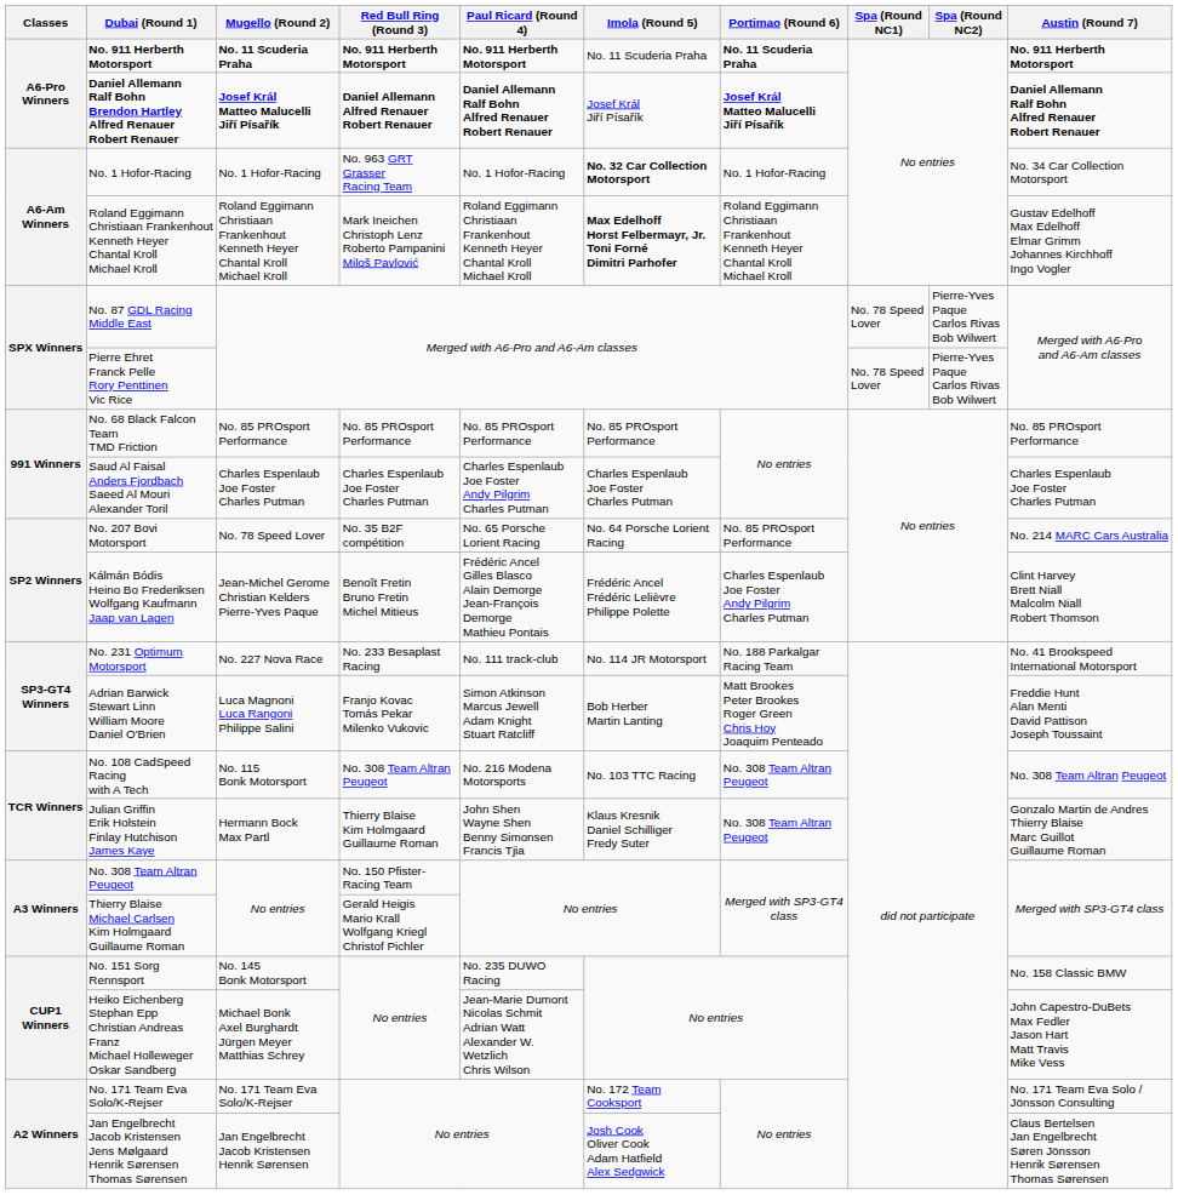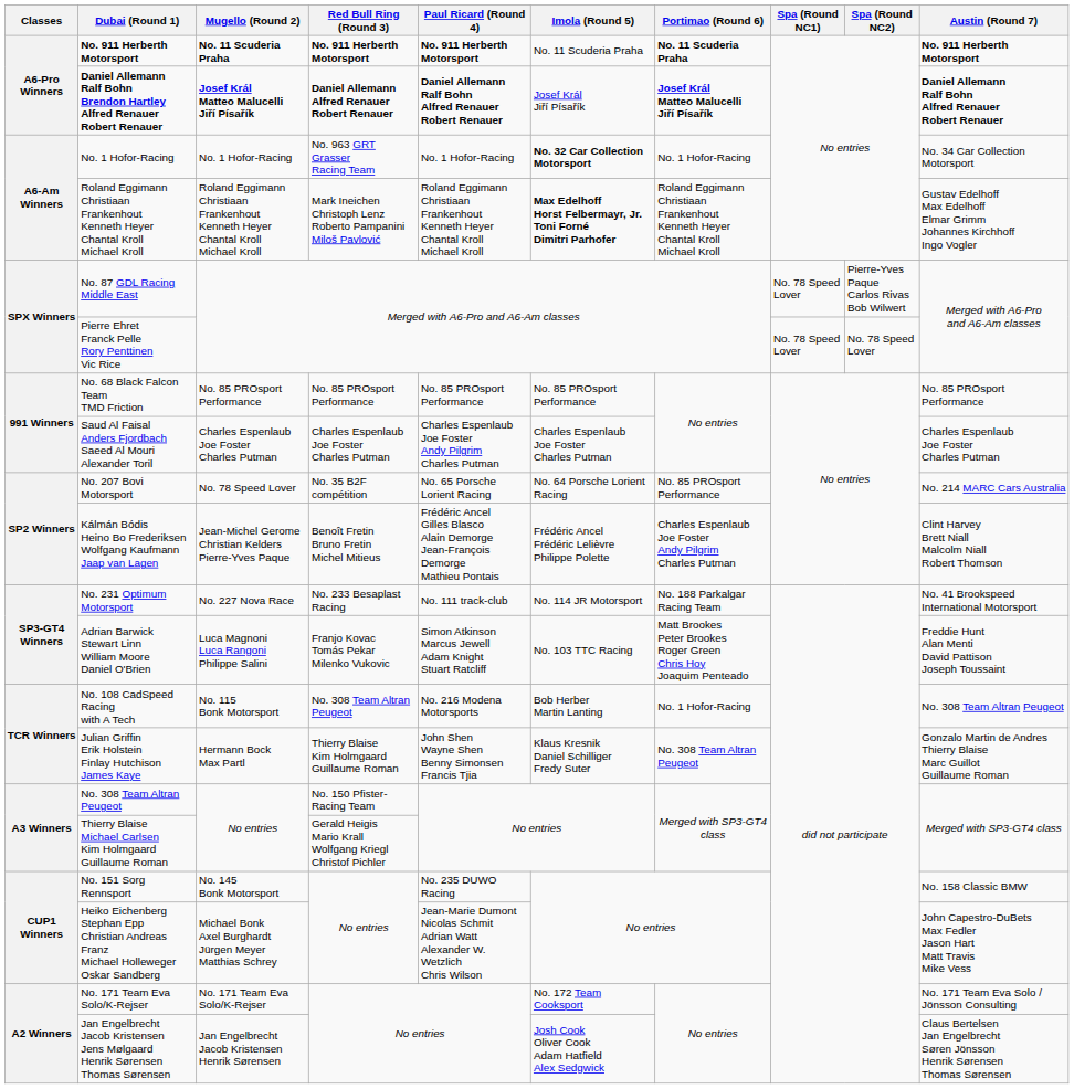 <table class="wikitable" style="font-size: 80%;">
 <tr>
 <th>Classes</th>
 <th> <a href='#'>Dubai</a> (Round 1)</th>
 <th> <a href='#'>Mugello</a> (Round 2)</th>
 <th> <a href='#'>Red Bull Ring</a> (Round 3)</th>
 <th> <a href='#'>Paul Ricard</a> (Round 4)</th>
 <th> <a href='#'>Imola</a> (Round 5)</th>
 <th> <a href='#'>Portimao</a> (Round 6)</th>
 <th> <a href='#'>Spa</a> (Round NC1)</th>
 <th> <a href='#'>Spa</a> (Round NC2)</th>
 <th> <a href='#'>Austin</a> (Round 7)</th>
 </tr>
 <tr>
 <th rowspan=2>A6-Pro Winners</th>
 <td> <strong>No. 911 Herberth Motorsport</strong></td>
 <td> <strong>No. 11 Scuderia Praha</strong></td>
 <td> <strong>No. 911 Herberth<br>Motorsport</strong></td>
 <td> <strong>No. 911 Herberth<br>Motorsport</strong></td>
 <td> No. 11 Scuderia Praha</td>
 <td> <strong>No. 11 Scuderia Praha</strong></td>
 <td rowspan=4 colspan=2 align=center><em>No entries</em></td>
 <td> <strong>No. 911 Herberth Motorsport</strong></td>
 </tr>
 <tr>
 <td> <strong>Daniel Allemann<br> Ralf Bohn<br> <a href='#'>Brendon Hartley</a><br> Alfred Renauer<br> Robert Renauer</strong></td>
 <td> <strong><a href='#'>Josef Král</a><br> Matteo Malucelli<br> Jiří Písařík</strong></td>
 <td> <strong>Daniel Allemann<br> Alfred Renauer<br> Robert Renauer</strong></td>
 <td> <strong>Daniel Allemann<br> Ralf Bohn<br> Alfred Renauer<br> Robert Renauer</strong></td>
 <td> <a href='#'>Josef Král</a><br> Jiří Písařík</td>
 <td> <strong><a href='#'>Josef Král</a><br> Matteo Malucelli<br> Jiří Písařík</strong></td>
 <td> <strong>Daniel Allemann<br> Ralf Bohn<br> Alfred Renauer<br> Robert Renauer</strong></td>
 </tr>
 <tr>
 <th rowspan=2>A6-Am Winners</th>
 <td> No. 1 Hofor-Racing</td>
 <td> No. 1 Hofor-Racing</td>
 <td> No. 963 <a href='#'>GRT Grasser<br>Racing Team</a></td>
 <td> No. 1 Hofor-Racing</td>
 <td> <strong>No. 32 Car Collection Motorsport</strong></td>
 <td> No. 1 Hofor-Racing</td>
 <td> No. 34 Car Collection Motorsport</td>
 </tr>
 <tr>
 <td> Roland Eggimann<br> Christiaan Frankenhout<br> Kenneth Heyer<br> Chantal Kroll<br> Michael Kroll</td>
 <td> Roland Eggimann<br> Christiaan Frankenhout<br> Kenneth Heyer<br> Chantal Kroll<br> Michael Kroll</td>
 <td> Mark Ineichen<br> Christoph Lenz<br> Roberto Pampanini<br> <a href='#'>Miloš Pavlović</a></td>
 <td> Roland Eggimann<br> Christiaan Frankenhout<br> Kenneth Heyer<br> Chantal Kroll<br> Michael Kroll</td>
 <td> <strong>Max Edelhoff<br> Horst Felbermayr, Jr.<br> Toni Forné<br> Dimitri Parhofer</strong></td>
 <td> Roland Eggimann<br> Christiaan Frankenhout<br> Kenneth Heyer<br> Chantal Kroll<br> Michael Kroll</td>
 <td> Gustav Edelhoff<br> Max Edelhoff<br> Elmar Grimm<br> Johannes Kirchhoff<br> Ingo Vogler</td>
 </tr>
 <tr>
 <th rowspan=2>SPX Winners</th>
 <td> No. 87 <a href='#'>GDL Racing Middle East</a></td>
 <td rowspan=2 colspan=5 align=center><em>Merged with A6-Pro and A6-Am classes</em></td>
 <td> No. 78 Speed Lover</td>
 <td> Pierre-Yves Paque<br> Carlos Rivas<br> Bob Wilwert</td>
 <td rowspan=2 align=center><em>Merged with A6-Pro<br>and A6-Am classes</em></td>
 </tr>
 <tr>
 <td> Pierre Ehret<br> Franck Pelle<br> <a href='#'>Rory Penttinen</a><br> Vic Rice</td>
 <td> No. 78 Speed Lover</td>
-<td> Pierre-Yves Paque<br> Carlos Rivas<br> Bob Wilwert</td>
+<td> No. 78 Speed Lover</td>
 </tr>
 <tr>
 <th rowspan=2>991 Winners</th>
 <td> No. 68 Black Falcon Team<br>TMD Friction</td>
 <td> No. 85 PROsport Performance</td>
 <td> No. 85 PROsport<br>Performance</td>
 <td> No. 85 PROsport<br>Performance</td>
 <td> No. 85 PROsport<br>Performance</td>
 <td rowspan=2 align=center><em>No entries</em></td>
 <td rowspan=4 colspan=2 align=center><em>No entries</em></td>
 <td> No. 85 PROsport<br>Performance</td>
 </tr>
 <tr>
 <td> Saud Al Faisal<br> <a href='#'>Anders Fjordbach</a><br> Saeed Al Mouri<br> Alexander Toril</td>
 <td> Charles Espenlaub<br> Joe Foster<br> Charles Putman</td>
 <td> Charles Espenlaub<br> Joe Foster<br> Charles Putman</td>
 <td> Charles Espenlaub<br> Joe Foster<br> <a href='#'>Andy Pilgrim</a><br> Charles Putman</td>
 <td> Charles Espenlaub<br> Joe Foster<br> Charles Putman</td>
 <td> Charles Espenlaub<br> Joe Foster<br> Charles Putman</td>
 </tr>
 <tr>
 <th rowspan=2>SP2 Winners</th>
 <td> No. 207 Bovi Motorsport</td>
 <td> No. 78 Speed Lover</td>
 <td> No. 35 B2F compétition</td>
 <td> No. 65 Porsche Lorient Racing</td>
 <td> No. 64 Porsche Lorient Racing</td>
 <td> No. 85 PROsport<br>Performance</td>
 <td> No. 214 <a href='#'>MARC Cars Australia</a></td>
 </tr>
 <tr>
 <td> Kálmán Bódis<br> Heino Bo Frederiksen<br> Wolfgang Kaufmann<br> <a href='#'>Jaap van Lagen</a></td>
 <td> Jean-Michel Gerome<br> Christian Kelders<br> Pierre-Yves Paque</td>
 <td> Benoît Fretin<br> Bruno Fretin<br> Michel Mitieus</td>
 <td> Frédéric Ancel<br> Gilles Blasco<br> Alain Demorge<br> Jean-François Demorge<br> Mathieu Pontais</td>
 <td> Frédéric Ancel<br> Frédéric Lelièvre<br> Philippe Polette</td>
 <td> Charles Espenlaub<br> Joe Foster<br> <a href='#'>Andy Pilgrim</a><br> Charles Putman</td>
 <td> Clint Harvey<br> Brett Niall<br> Malcolm Niall<br> Robert Thomson</td>
 </tr>
 <tr>
 <th rowspan=2>SP3-GT4 Winners</th>
 <td> No. 231 <a href='#'>Optimum Motorsport</a></td>
 <td> No. 227 Nova Race</td>
 <td> No. 233 Besaplast Racing</td>
 <td> No. 111 track-club</td>
 <td> No. 114 JR Motorsport</td>
 <td> No. 188 Parkalgar Racing Team</td>
 <td rowspan=10 colspan=2 align=center><em>did not participate</em></td>
 <td> No. 41 Brookspeed International Motorsport</td>
 </tr>
 <tr>
 <td> Adrian Barwick<br> Stewart Linn<br> William Moore<br> Daniel O'Brien</td>
 <td> Luca Magnoni<br> <a href='#'>Luca Rangoni</a><br> Philippe Salini</td>
 <td> Franjo Kovac<br> Tomás Pekar<br> Milenko Vukovic</td>
 <td> Simon Atkinson<br> Marcus Jewell<br> Adam Knight<br> Stuart Ratcliff</td>
-<td> Bob Herber<br> Martin Lanting</td>
+<td> No. 103 TTC Racing</td>
 <td> Matt Brookes<br> Peter Brookes<br> Roger Green<br> <a href='#'>Chris Hoy</a><br> Joaquim Penteado</td>
 <td> Freddie Hunt<br> Alan Menti<br> David Pattison<br> Joseph Toussaint</td>
 </tr>
 <tr>
 <th rowspan=2>TCR Winners</th>
 <td> No. 108 CadSpeed Racing<br>with A Tech</td>
 <td> No. 115<br>Bonk Motorsport</td>
 <td> No. 308 <a href='#'>Team Altran</a> <a href='#'>Peugeot</a></td>
 <td> No. 216 Modena Motorsports</td>
-<td> No. 103 TTC Racing</td>
-<td> No. 308 <a href='#'>Team Altran</a> <a href='#'>Peugeot</a></td>
+<td> Bob Herber<br> Martin Lanting</td>
+<td> No. 1 Hofor-Racing</td>
 <td> No. 308 <a href='#'>Team Altran</a> <a href='#'>Peugeot</a></td>
 </tr>
 <tr>
 <td> Julian Griffin<br> Erik Holstein<br> Finlay Hutchison<br> <a href='#'>James Kaye</a></td>
 <td> Hermann Bock<br> Max Partl</td>
 <td> Thierry Blaise<br> Kim Holmgaard<br> Guillaume Roman</td>
 <td> John Shen<br> Wayne Shen<br> Benny Simonsen<br> Francis Tjia</td>
 <td> Klaus Kresnik<br> Daniel Schilliger<br> Fredy Suter</td>
 <td> No. 308 <a href='#'>Team Altran</a> <a href='#'>Peugeot</a></td>
 <td> Gonzalo Martin de Andres<br> Thierry Blaise<br> Marc Guillot<br> Guillaume Roman</td>
 </tr>
 <tr>
 <th rowspan=2>A3 Winners</th>
 <td> No. 308 <a href='#'>Team Altran</a> <a href='#'>Peugeot</a></td>
 <td rowspan=2 align=center><em>No entries</em></td>
 <td> No. 150 Pfister-Racing Team</td>
 <td rowspan=2 colspan=2 align=center><em>No entries</em></td>
 <td rowspan=2 align=center><em>Merged with SP3-GT4 class</em></td>
 <td rowspan=2 align=center><em>Merged with SP3-GT4 class</em></td>
 </tr>
 <tr>
 <td> Thierry Blaise<br> <a href='#'>Michael Carlsen</a><br> Kim Holmgaard<br> Guillaume Roman</td>
 <td> Gerald Heigis<br> Mario Krall<br> Wolfgang Kriegl<br> Christof Pichler</td>
 </tr>
 <tr>
 <th rowspan=2>CUP1 Winners</th>
 <td> No. 151 Sorg Rennsport</td>
 <td> No. 145<br>Bonk Motorsport</td>
 <td rowspan=2 align=center><em>No entries</em></td>
 <td> No. 235 DUWO Racing</td>
 <td rowspan=2 colspan=2 align=center><em>No entries</em></td>
 <td> No. 158 Classic BMW</td>
 </tr>
 <tr>
 <td> Heiko Eichenberg<br> Stephan Epp<br> Christian Andreas Franz<br> Michael Holleweger<br> Oskar Sandberg</td>
 <td> Michael Bonk<br> Axel Burghardt<br> Jürgen Meyer<br> Matthias Schrey</td>
 <td> Jean-Marie Dumont<br> Nicolas Schmit<br> Adrian Watt<br> Alexander W. Wetzlich<br> Chris Wilson</td>
 <td> John Capestro-DuBets<br> Max Fedler<br> Jason Hart<br> Matt Travis<br> Mike Vess</td>
 </tr>
 <tr>
 <th rowspan=2>A2 Winners</th>
 <td> No. 171 Team Eva Solo/K-Rejser</td>
 <td> No. 171 Team Eva<br>Solo/K-Rejser</td>
 <td rowspan=2 colspan=2 align=center><em>No entries</em></td>
 <td> No. 172 <a href='#'>Team Cooksport</a></td>
 <td rowspan=2 align=center><em>No entries</em></td>
 <td> No. 171 Team Eva Solo / Jönsson Consulting</td>
 </tr>
 <tr>
 <td> Jan Engelbrecht<br> Jacob Kristensen<br> Jens Mølgaard<br> Henrik Sørensen<br> Thomas Sørensen</td>
 <td> Jan Engelbrecht<br> Jacob Kristensen<br> Henrik Sørensen</td>
 <td> <a href='#'>Josh Cook</a><br> Oliver Cook<br> Adam Hatfield<br> <a href='#'>Alex Sedgwick</a></td>
 <td> Claus Bertelsen<br> Jan Engelbrecht<br> Søren Jönsson<br> Henrik Sørensen<br> Thomas Sørensen</td>
 </tr>
 </table>
